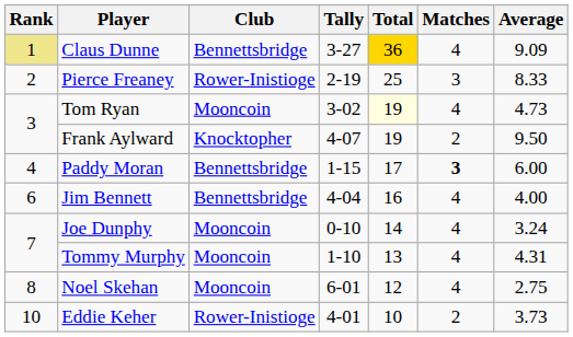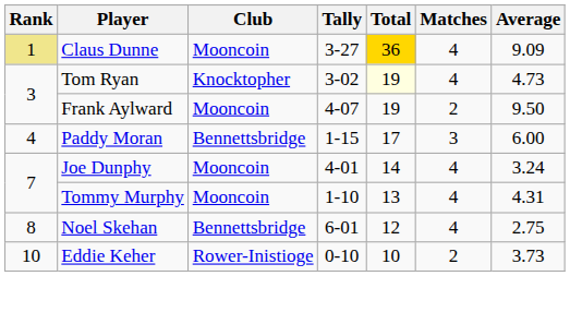 <table class="wikitable">
 <tr>
 <th>Rank</th>
 <th>Player</th>
 <th>Club</th>
 <th>Tally</th>
 <th>Total</th>
 <th>Matches</th>
 <th>Average</th>
 </tr>
 <tr>
 <td rowspan="1" style="background: khaki; text-align:center;">1</td>
 <td><a href='#'>Claus Dunne</a></td>
-<td><a href='#'>Bennettsbridge</a></td>
+<td><a href='#'>Mooncoin</a></td>
 <td align=center>3-27</td>
 <td align=center style="background: gold;">36</td>
 <td align=center>4</td>
 <td align=center>9.09</td>
 </tr>
 <tr>
-<td rowspan="1" style="text-align:center;">2</td>
-<td><a href='#'>Pierce Freaney</a></td>
-<td><a href='#'>Rower-Inistioge</a></td>
-<td align=center>2-19</td>
-<td align=center>25</td>
-<td align=center>3</td>
-<td align=center>8.33</td>
-</tr>
-<tr>
 <td rowspan="2" style="text-align:center;">3</td>
 <td>Tom Ryan</td>
-<td><a href='#'>Mooncoin</a></td>
+<td><a href='#'>Knocktopher</a></td>
 <td align=center>3-02</td>
 <td align=center style="background: lightyellow;">19</td>
 <td align=center>4</td>
 <td align=center>4.73</td>
 </tr>
 <tr>
 <td>Frank Aylward</td>
-<td><a href='#'>Knocktopher</a></td>
+<td><a href='#'>Mooncoin</a></td>
 <td align=center>4-07</td>
 <td align=center>19</td>
 <td align=center>2</td>
 <td align=center>9.50</td>
 </tr>
 <tr>
 <td rowspan="1" style="text-align:center;">4</td>
 <td><a href='#'>Paddy Moran</a></td>
 <td><a href='#'>Bennettsbridge</a></td>
 <td align=center>1-15</td>
 <td align=center>17</td>
-<td align=center><strong>3</strong></td>
+<td align=center>3</td>
 <td align=center>6.00</td>
-</tr>
-<tr>
-<td rowspan="1" style="text-align:center;">6</td>
-<td><a href='#'>Jim Bennett</a></td>
-<td><a href='#'>Bennettsbridge</a></td>
-<td align=center>4-04</td>
-<td align=center>16</td>
-<td align=center>4</td>
-<td align=center>4.00</td>
 </tr>
 <tr>
 <td rowspan="2" style="text-align:center;">7</td>
 <td><a href='#'>Joe Dunphy</a></td>
 <td><a href='#'>Mooncoin</a></td>
-<td align=center>0-10</td>
+<td align=center>4-01</td>
 <td align=center>14</td>
 <td align=center>4</td>
 <td align=center>3.24</td>
 </tr>
 <tr>
 <td><a href='#'>Tommy Murphy</a></td>
 <td><a href='#'>Mooncoin</a></td>
 <td align=center>1-10</td>
 <td align=center>13</td>
 <td align=center>4</td>
 <td align=center>4.31</td>
 </tr>
 <tr>
 <td rowspan="1" style="text-align:center;">8</td>
 <td><a href='#'>Noel Skehan</a></td>
-<td><a href='#'>Mooncoin</a></td>
+<td><a href='#'>Bennettsbridge</a></td>
 <td align=center>6-01</td>
 <td align=center>12</td>
 <td align=center>4</td>
 <td align=center>2.75</td>
 </tr>
 <tr>
 <td rowspan="1" style="text-align:center;">10</td>
 <td><a href='#'>Eddie Keher</a></td>
 <td><a href='#'>Rower-Inistioge</a></td>
-<td align=center>4-01</td>
+<td align=center>0-10</td>
 <td align=center>10</td>
 <td align=center>2</td>
 <td align=center>3.73</td>
 </tr>
 </table>
